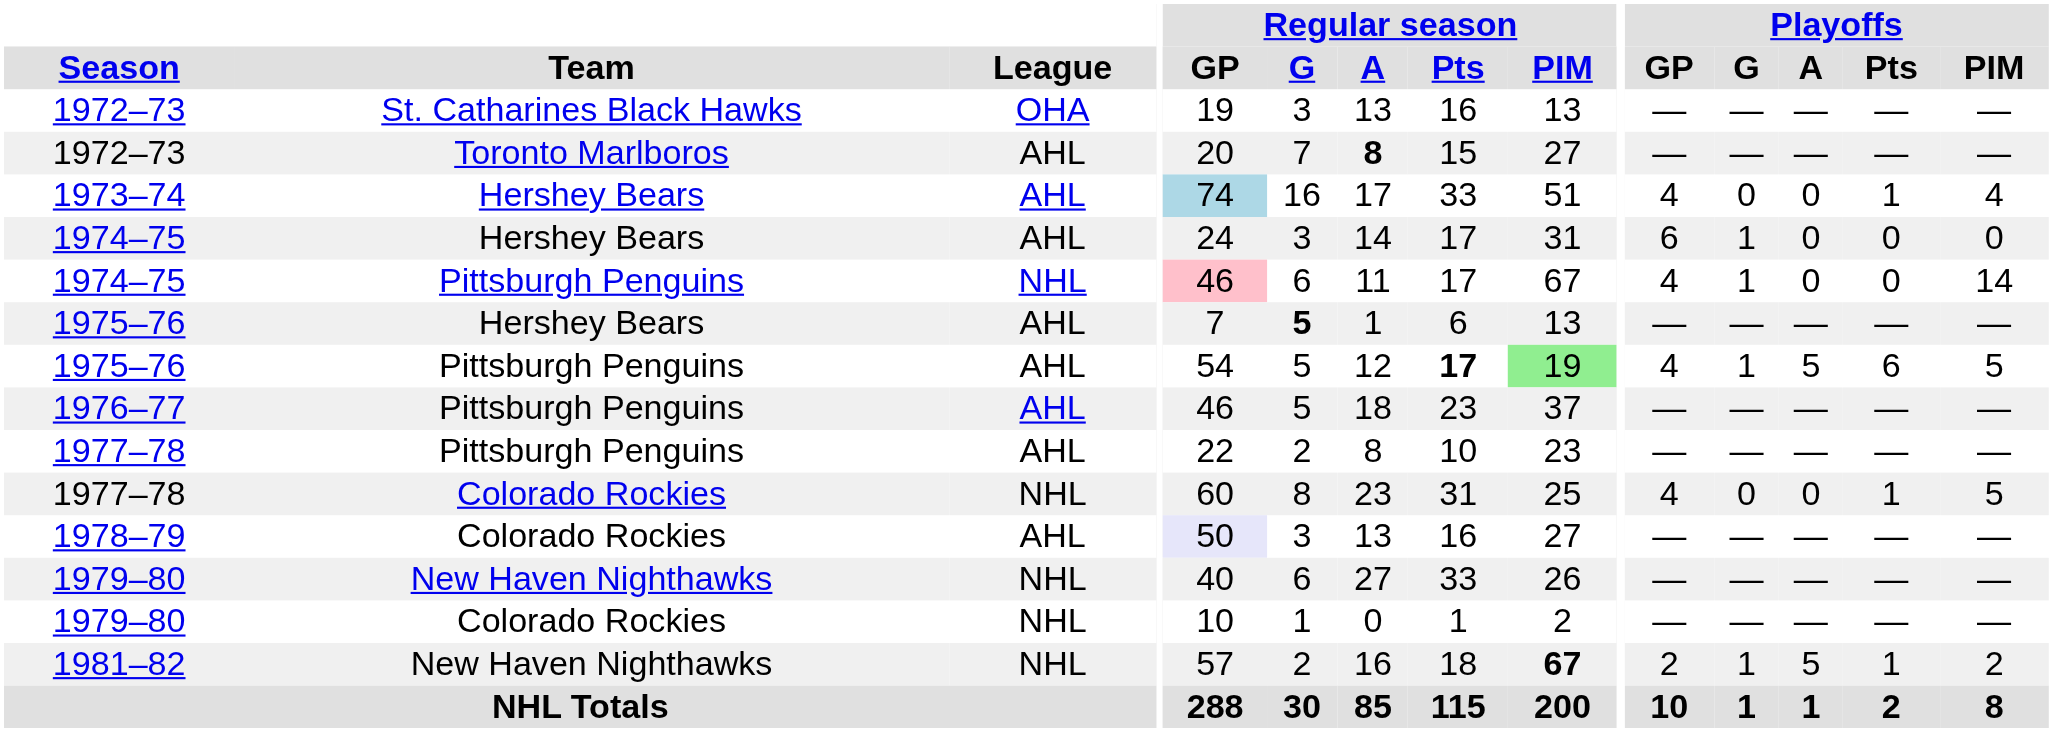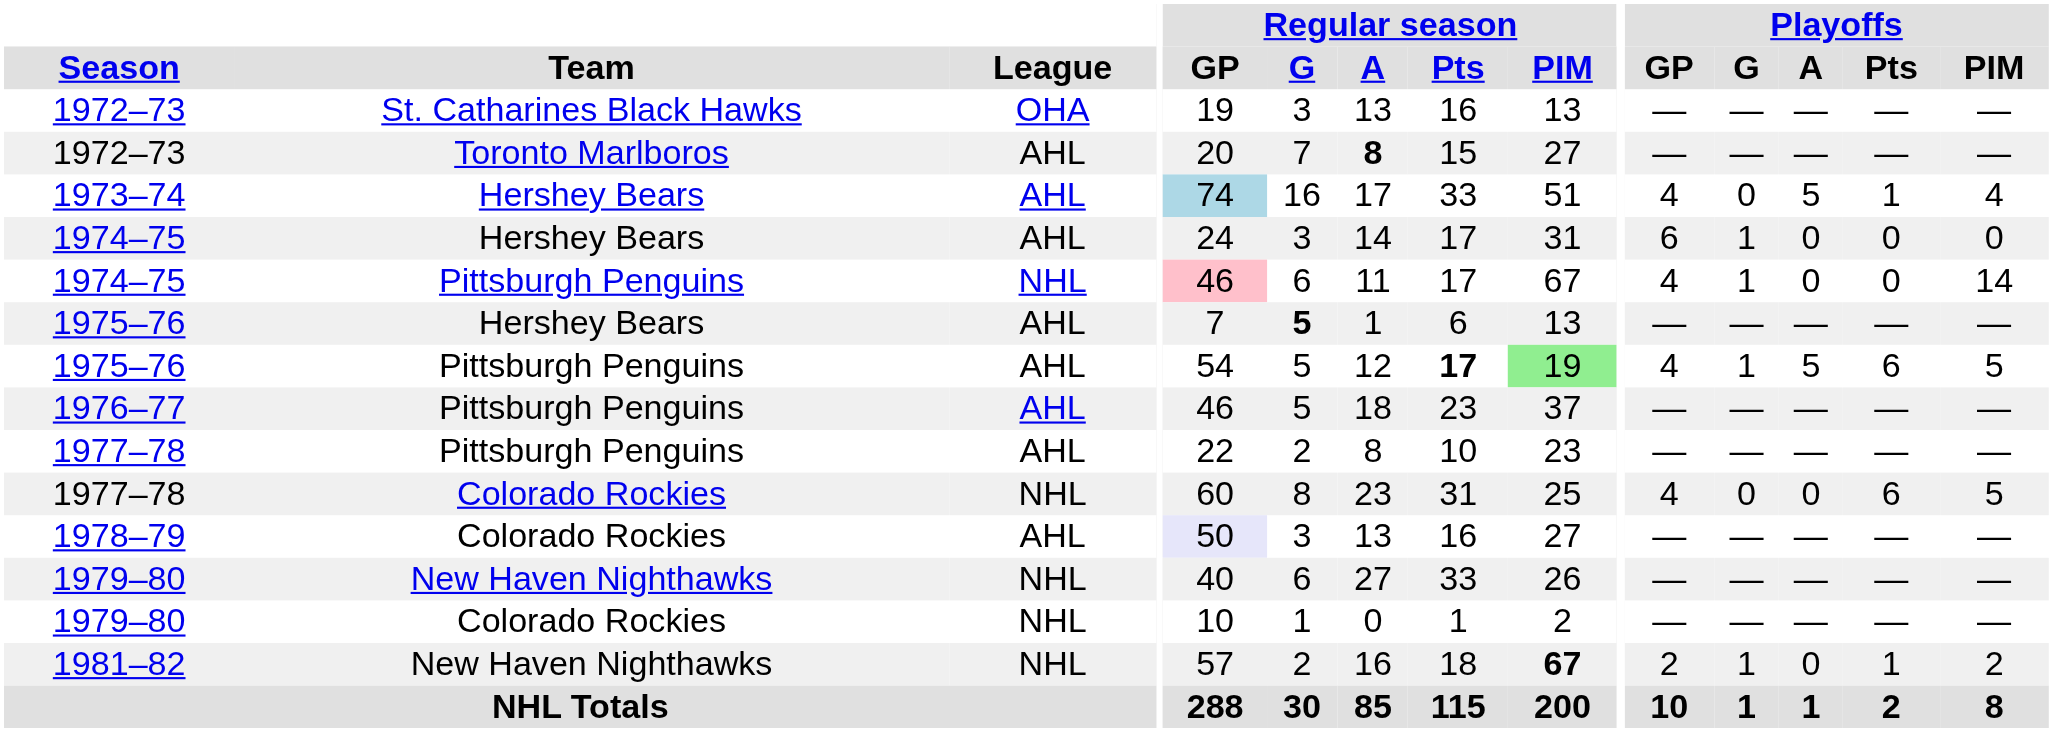 <table border="0" cellpadding="1" cellspacing="0" style="text-align:center; width:60em">
 <tr bgcolor="#e0e0e0">
 <th colspan="3" bgcolor="#ffffff"></th>
 <th rowspan="100" bgcolor="#ffffff"></th>
 <th colspan="5"><a href='#'>Regular season</a></th>
 <th rowspan="100" bgcolor="#ffffff"></th>
 <th colspan="5"><a href='#'>Playoffs</a></th>
 </tr>
 <tr bgcolor="#e0e0e0">
 <th><a href='#'>Season</a></th>
 <th>Team</th>
 <th>League</th>
 <th>GP</th>
 <th><a href='#'>G</a></th>
 <th><a href='#'>A</a></th>
 <th><a href='#'>Pts</a></th>
 <th><a href='#'>PIM</a></th>
 <th>GP</th>
 <th>G</th>
 <th>A</th>
 <th>Pts</th>
 <th>PIM</th>
 </tr>
 <tr>
 <td><a href='#'>1972–73</a></td>
 <td><a href='#'>St. Catharines Black Hawks</a></td>
 <td><a href='#'>OHA</a></td>
 <td>19</td>
 <td>3</td>
 <td>13</td>
 <td>16</td>
 <td>13</td>
 <td>—</td>
 <td>—</td>
 <td>—</td>
 <td>—</td>
 <td>—</td>
 </tr>
 <tr bgcolor="#f0f0f0">
 <td>1972–73</td>
 <td><a href='#'>Toronto Marlboros</a></td>
 <td>AHL</td>
 <td>20</td>
 <td>7</td>
 <td><strong>8</strong></td>
 <td>15</td>
 <td>27</td>
 <td>—</td>
 <td>—</td>
 <td>—</td>
 <td>—</td>
 <td>—</td>
 </tr>
 <tr>
 <td><a href='#'>1973–74</a></td>
 <td><a href='#'>Hershey Bears</a></td>
 <td><a href='#'>AHL</a></td>
 <td style="background: lightblue;">74</td>
 <td>16</td>
 <td>17</td>
 <td>33</td>
 <td>51</td>
 <td>4</td>
 <td>0</td>
-<td>0</td>
+<td>5</td>
 <td>1</td>
 <td>4</td>
 </tr>
 <tr bgcolor="#f0f0f0">
 <td><a href='#'>1974–75</a></td>
 <td>Hershey Bears</td>
 <td>AHL</td>
 <td>24</td>
 <td>3</td>
 <td>14</td>
 <td>17</td>
 <td>31</td>
 <td>6</td>
 <td>1</td>
 <td>0</td>
 <td>0</td>
 <td>0</td>
 </tr>
 <tr>
 <td><a href='#'>1974–75</a></td>
 <td><a href='#'>Pittsburgh Penguins</a></td>
 <td><a href='#'>NHL</a></td>
 <td style="background: pink;">46</td>
 <td>6</td>
 <td>11</td>
 <td>17</td>
 <td>67</td>
 <td>4</td>
 <td>1</td>
 <td>0</td>
 <td>0</td>
 <td>14</td>
 </tr>
 <tr bgcolor="#f0f0f0">
 <td><a href='#'>1975–76</a></td>
 <td>Hershey Bears</td>
 <td>AHL</td>
 <td>7</td>
 <td><strong>5</strong></td>
 <td>1</td>
 <td>6</td>
 <td>13</td>
 <td>—</td>
 <td>—</td>
 <td>—</td>
 <td>—</td>
 <td>—</td>
 </tr>
 <tr>
 <td><a href='#'>1975–76</a></td>
 <td>Pittsburgh Penguins</td>
 <td>AHL</td>
 <td>54</td>
 <td>5</td>
 <td>12</td>
 <td><strong>17</strong></td>
 <td style="background: lightgreen;">19</td>
 <td>4</td>
 <td>1</td>
 <td>5</td>
 <td>6</td>
 <td>5</td>
 </tr>
 <tr bgcolor="#f0f0f0">
 <td><a href='#'>1976–77</a></td>
 <td>Pittsburgh Penguins</td>
 <td><a href='#'>AHL</a></td>
 <td>46</td>
 <td>5</td>
 <td>18</td>
 <td>23</td>
 <td>37</td>
 <td>—</td>
 <td>—</td>
 <td>—</td>
 <td>—</td>
 <td>—</td>
 </tr>
 <tr>
 <td><a href='#'>1977–78</a></td>
 <td>Pittsburgh Penguins</td>
 <td>AHL</td>
 <td>22</td>
 <td>2</td>
 <td>8</td>
 <td>10</td>
 <td>23</td>
 <td>—</td>
 <td>—</td>
 <td>—</td>
 <td>—</td>
 <td>—</td>
 </tr>
 <tr bgcolor="#f0f0f0">
 <td>1977–78</td>
 <td><a href='#'>Colorado Rockies</a></td>
 <td>NHL</td>
 <td>60</td>
 <td>8</td>
 <td>23</td>
 <td>31</td>
 <td>25</td>
 <td>4</td>
 <td>0</td>
 <td>0</td>
-<td>1</td>
+<td>6</td>
 <td>5</td>
 </tr>
 <tr>
 <td><a href='#'>1978–79</a></td>
 <td>Colorado Rockies</td>
 <td>AHL</td>
 <td style="background: lavender;">50</td>
 <td>3</td>
 <td>13</td>
 <td>16</td>
 <td>27</td>
 <td>—</td>
 <td>—</td>
 <td>—</td>
 <td>—</td>
 <td>—</td>
 </tr>
 <tr bgcolor="#f0f0f0">
 <td><a href='#'>1979–80</a></td>
 <td><a href='#'>New Haven Nighthawks</a></td>
 <td>NHL</td>
 <td>40</td>
 <td>6</td>
 <td>27</td>
 <td>33</td>
 <td>26</td>
 <td>—</td>
 <td>—</td>
 <td>—</td>
 <td>—</td>
 <td>—</td>
 </tr>
 <tr>
 <td><a href='#'>1979–80</a></td>
 <td>Colorado Rockies</td>
 <td>NHL</td>
 <td>10</td>
 <td>1</td>
 <td>0</td>
 <td>1</td>
 <td>2</td>
 <td>—</td>
 <td>—</td>
 <td>—</td>
 <td>—</td>
 <td>—</td>
 </tr>
 <tr bgcolor="#f0f0f0">
 <td><a href='#'>1981–82</a></td>
 <td>New Haven Nighthawks</td>
 <td>NHL</td>
 <td>57</td>
 <td>2</td>
 <td>16</td>
 <td>18</td>
 <td><strong>67</strong></td>
 <td>2</td>
 <td>1</td>
-<td>5</td>
+<td>0</td>
 <td>1</td>
 <td>2</td>
 </tr>
 <tr bgcolor="#e0e0e0">
 <th colspan="3">NHL Totals</th>
 <th>288</th>
 <th>30</th>
 <th>85</th>
 <th>115</th>
 <th>200</th>
 <th>10</th>
 <th>1</th>
 <th>1</th>
 <th>2</th>
 <th>8</th>
 </tr>
 </table>
